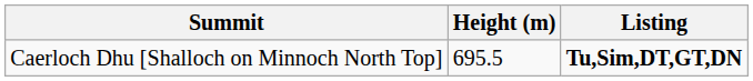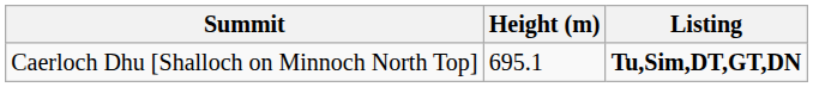 <table class="wikitable sortable">
 <tr>
 <th>Summit</th>
 <th>Height (m)</th>
 <th>Listing</th>
 </tr>
 <tr>
 <td>Caerloch Dhu [Shalloch on Minnoch North Top]</td>
-<td>695.5</td>
+<td>695.1</td>
 <td><strong>Tu,Sim,DT,GT,DN</strong></td>
 </tr>
 </table>
